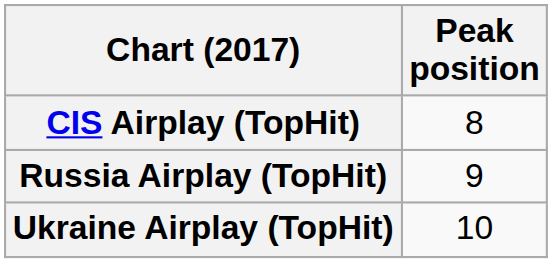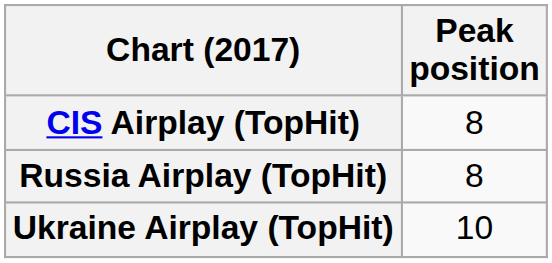 <table class="wikitable sortable plainrowheaders" style="text-align:center">
 <tr>
 <th scope="col">Chart (2017)</th>
 <th scope="col">Peak<br>position</th>
 </tr>
 <tr>
 <th scope="row"><a href='#'>CIS</a> Airplay (TopHit)</th>
 <td>8</td>
 </tr>
 <tr>
 <th scope="row">Russia Airplay (TopHit)</th>
-<td>9</td>
+<td>8</td>
 </tr>
 <tr>
 <th scope="row">Ukraine Airplay (TopHit)</th>
 <td>10</td>
 </tr>
 </table>
